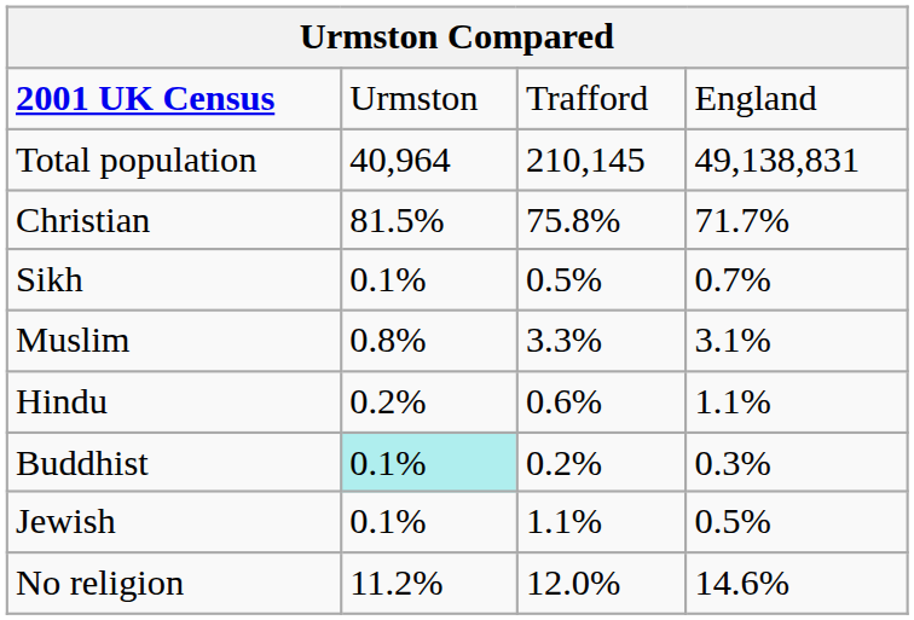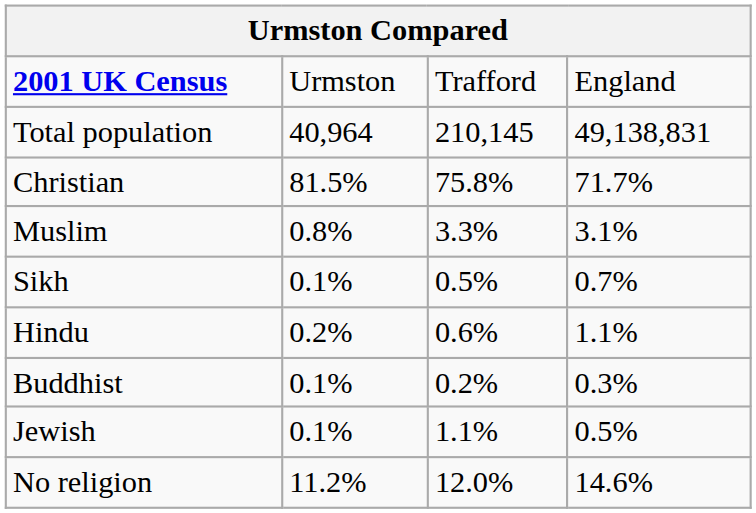 <table class="wikitable" id="toc" style="float: right; margin-left: 2em; width: 40%; font-size: 90%;" cellspacing="3">
 <tr>
 <th colspan="4"><strong>Urmston Compared</strong></th>
 </tr>
 <tr>
 <td><strong><a href='#'>2001 UK Census</a></strong></td>
 <td>Urmston</td>
 <td>Trafford</td>
 <td>England</td>
 </tr>
 <tr>
 <td>Total population</td>
 <td>40,964</td>
 <td>210,145</td>
 <td>49,138,831</td>
 </tr>
 <tr>
 <td>Christian</td>
 <td>81.5%</td>
 <td>75.8%</td>
 <td>71.7%</td>
 </tr>
 <tr>
+<td>Muslim</td>
+<td>0.8%</td>
+<td>3.3%</td>
+<td>3.1%</td>
+</tr>
+<tr>
 <td>Sikh</td>
 <td>0.1%</td>
 <td>0.5%</td>
 <td>0.7%</td>
-</tr>
-<tr>
-<td>Muslim</td>
-<td>0.8%</td>
-<td>3.3%</td>
-<td>3.1%</td>
 </tr>
 <tr>
 <td>Hindu</td>
 <td>0.2%</td>
 <td>0.6%</td>
 <td>1.1%</td>
 </tr>
 <tr>
 <td>Buddhist</td>
-<td style="background: paleturquoise;">0.1%</td>
+<td>0.1%</td>
 <td>0.2%</td>
 <td>0.3%</td>
 </tr>
 <tr>
 <td>Jewish</td>
 <td>0.1%</td>
 <td>1.1%</td>
 <td>0.5%</td>
 </tr>
 <tr>
 <td>No religion</td>
 <td>11.2%</td>
 <td>12.0%</td>
 <td>14.6%</td>
 </tr>
 </table>
